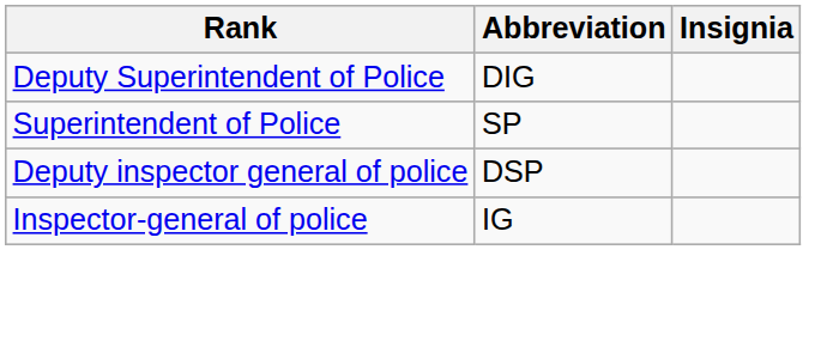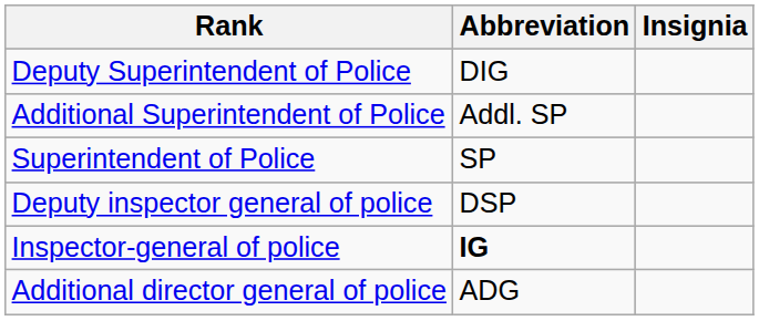 <table class="wikitable">
 <tr>
 <th>Rank</th>
 <th>Abbreviation</th>
 <th>Insignia</th>
 </tr>
 <tr>
 <td><a href='#'>Deputy Superintendent of Police</a></td>
 <td>DIG</td>
+<td></td>
+</tr>
+<tr>
+<td><a href='#'>Additional Superintendent of Police</a></td>
+<td>Addl. SP</td>
 <td></td>
 </tr>
 <tr>
 <td><a href='#'>Superintendent of Police</a></td>
 <td>SP</td>
 <td></td>
 </tr>
 <tr>
 <td><a href='#'>Deputy inspector general of police</a></td>
 <td>DSP</td>
 <td></td>
 </tr>
 <tr>
 <td><a href='#'>Inspector-general of police</a></td>
-<td>IG</td>
+<td><strong>IG</strong></td>
+<td></td>
+</tr>
+<tr>
+<td><a href='#'>Additional director general of police</a></td>
+<td>ADG</td>
 <td></td>
 </tr>
 </table>
